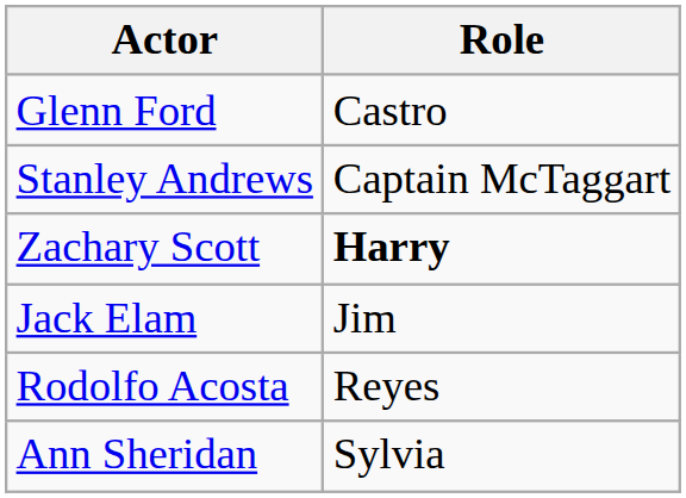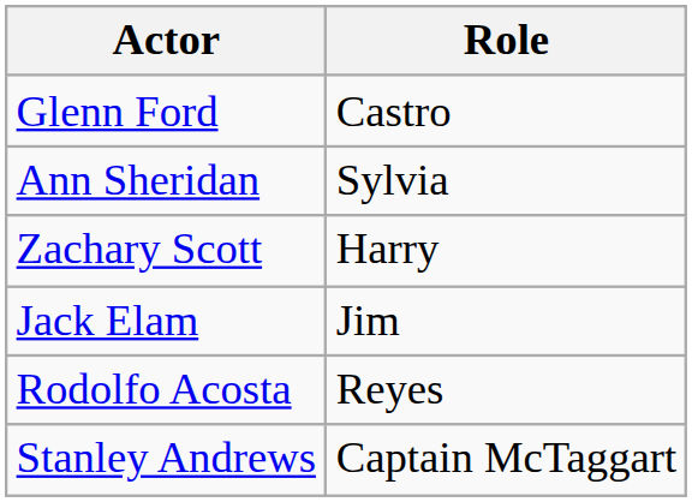 <table class="wikitable">
 <tr>
 <th>Actor</th>
 <th>Role</th>
 </tr>
 <tr>
 <td><a href='#'>Glenn Ford</a></td>
 <td>Castro</td>
 </tr>
 <tr>
-<td><a href='#'>Stanley Andrews</a></td>
-<td>Captain McTaggart</td>
+<td><a href='#'>Ann Sheridan</a></td>
+<td>Sylvia</td>
 </tr>
 <tr>
 <td><a href='#'>Zachary Scott</a></td>
-<td><strong>Harry</strong></td>
+<td>Harry</td>
 </tr>
 <tr>
 <td><a href='#'>Jack Elam</a></td>
 <td>Jim</td>
 </tr>
 <tr>
 <td><a href='#'>Rodolfo Acosta</a></td>
 <td>Reyes</td>
 </tr>
 <tr>
-<td><a href='#'>Ann Sheridan</a></td>
-<td>Sylvia</td>
+<td><a href='#'>Stanley Andrews</a></td>
+<td>Captain McTaggart</td>
 </tr>
 </table>
